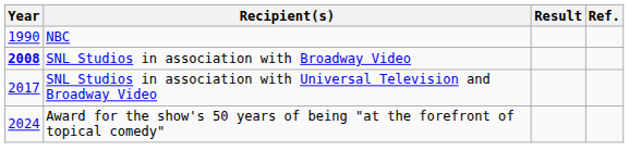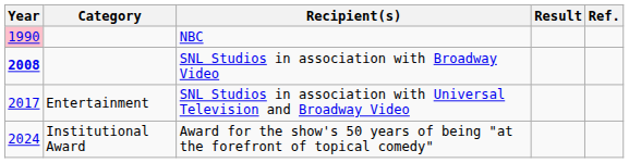 <table class="wikitable">
 <tr>
 <th>Year</th>
+<th>Category</th>
 <th>Recipient(s)</th>
 <th>Result</th>
 <th>Ref.</th>
 </tr>
 <tr>
-<td><a href='#'>1990</a></td>
+<td style="background: pink;"><a href='#'>1990</a></td>
+<td></td>
 <td><a href='#'>NBC</a></td>
 <td></td>
 <td align="center"></td>
 </tr>
 <tr>
 <td><strong><a href='#'>2008</a></strong></td>
+<td></td>
 <td><a href='#'>SNL Studios</a> in association with <a href='#'>Broadway Video</a></td>
 <td></td>
 <td align="center"></td>
 </tr>
 <tr>
 <td><a href='#'>2017</a></td>
+<td>Entertainment</td>
 <td><a href='#'>SNL Studios</a> in association with <a href='#'>Universal Television</a> and <a href='#'>Broadway Video</a></td>
 <td></td>
 <td align="center"></td>
 </tr>
 <tr>
 <td><a href='#'>2024</a></td>
+<td>Institutional Award</td>
 <td>Award for the show's 50 years of being "at the forefront of topical comedy"</td>
 <td></td>
 <td align="center"></td>
 </tr>
 </table>
